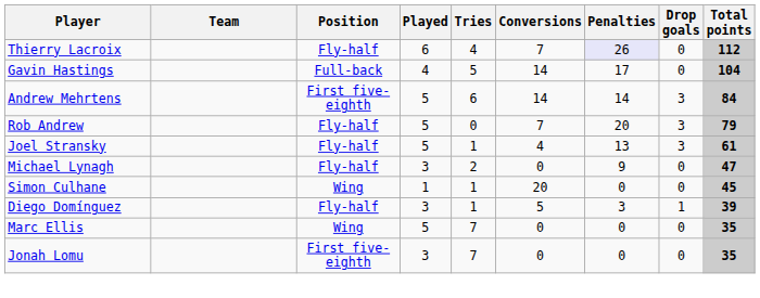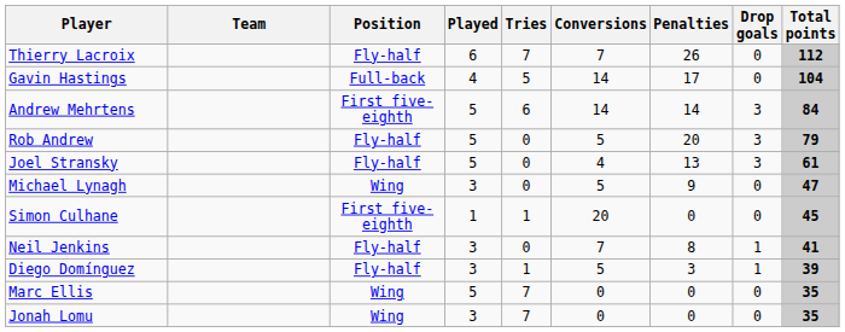 <table class="wikitable sortable" style="text-align:center">
 <tr>
 <th width=145>Player</th>
 <th width=145>Team</th>
 <th width=100>Position</th>
 <th width=40>Played</th>
 <th width=40>Tries</th>
 <th width=40>Conversions</th>
 <th width=40>Penalties</th>
 <th width=40>Drop goals</th>
 <th width=40>Total points</th>
 </tr>
 <tr>
 <td align="left"><a href='#'>Thierry Lacroix</a></td>
 <td align="left"></td>
 <td><a href='#'>Fly-half</a></td>
 <td>6</td>
-<td>4</td>
 <td>7</td>
-<td style="background: lavender;">26</td>
+<td>7</td>
+<td>26</td>
 <td>0</td>
 <td ! scope=row style="background:#ccc"><strong>112</strong></td>
 </tr>
 <tr>
 <td align="left"><a href='#'>Gavin Hastings</a></td>
 <td align="left"></td>
 <td><a href='#'>Full-back</a></td>
 <td>4</td>
 <td>5</td>
 <td>14</td>
 <td>17</td>
 <td>0</td>
 <td ! scope=row style="background:#ccc"><strong>104</strong></td>
 </tr>
 <tr>
 <td align="left"><a href='#'>Andrew Mehrtens</a></td>
 <td align="left"></td>
 <td><a href='#'>First five-eighth</a></td>
 <td>5</td>
 <td>6</td>
 <td>14</td>
 <td>14</td>
 <td>3</td>
 <td ! scope=row style="background:#ccc"><strong>84</strong></td>
 </tr>
 <tr>
 <td align="left"><a href='#'>Rob Andrew</a></td>
 <td align="left"></td>
 <td><a href='#'>Fly-half</a></td>
 <td>5</td>
 <td>0</td>
-<td>7</td>
+<td>5</td>
 <td>20</td>
 <td>3</td>
 <td ! scope=row style="background:#ccc"><strong>79</strong></td>
 </tr>
 <tr>
 <td align="left"><a href='#'>Joel Stransky</a></td>
 <td align="left"></td>
 <td><a href='#'>Fly-half</a></td>
 <td>5</td>
-<td>1</td>
+<td>0</td>
 <td>4</td>
 <td>13</td>
 <td>3</td>
 <td ! scope=row style="background:#ccc"><strong>61</strong></td>
 </tr>
 <tr>
 <td align="left"><a href='#'>Michael Lynagh</a></td>
 <td align="left"></td>
-<td><a href='#'>Fly-half</a></td>
+<td><a href='#'>Wing</a></td>
 <td>3</td>
-<td>2</td>
 <td>0</td>
+<td>5</td>
 <td>9</td>
 <td>0</td>
 <td ! scope=row style="background:#ccc"><strong>47</strong></td>
 </tr>
 <tr>
 <td align="left"><a href='#'>Simon Culhane</a></td>
 <td align="left"></td>
-<td><a href='#'>Wing</a></td>
+<td><a href='#'>First five-eighth</a></td>
 <td>1</td>
 <td>1</td>
 <td>20</td>
 <td>0</td>
 <td>0</td>
 <td ! scope=row style="background:#ccc"><strong>45</strong></td>
+</tr>
+<tr>
+<td align="left"><a href='#'>Neil Jenkins</a></td>
+<td align="left"></td>
+<td><a href='#'>Fly-half</a></td>
+<td>3</td>
+<td>0</td>
+<td>7</td>
+<td>8</td>
+<td>1</td>
+<td ! scope=row style="background:#ccc"><strong>41</strong></td>
 </tr>
 <tr>
 <td align="left"><a href='#'>Diego Domínguez</a></td>
 <td align="left"></td>
 <td><a href='#'>Fly-half</a></td>
 <td>3</td>
 <td>1</td>
 <td>5</td>
 <td>3</td>
 <td>1</td>
 <td ! scope=row style="background:#ccc"><strong>39</strong></td>
 </tr>
 <tr>
 <td align="left"><a href='#'>Marc Ellis</a></td>
 <td align="left"></td>
 <td><a href='#'>Wing</a></td>
 <td>5</td>
 <td>7</td>
 <td>0</td>
 <td>0</td>
 <td>0</td>
 <td ! scope=row style="background:#ccc"><strong>35</strong></td>
 </tr>
 <tr>
 <td align="left"><a href='#'>Jonah Lomu</a></td>
 <td align="left"></td>
-<td><a href='#'>First five-eighth</a></td>
+<td><a href='#'>Wing</a></td>
 <td>3</td>
 <td>7</td>
 <td>0</td>
 <td>0</td>
 <td>0</td>
 <td ! scope=row style="background:#ccc"><strong>35</strong></td>
 </tr>
 </table>
